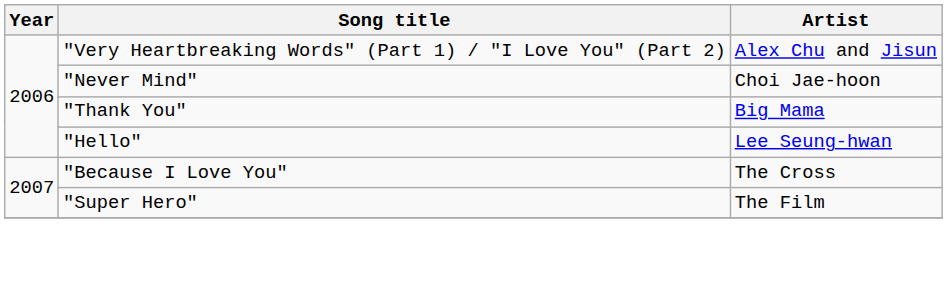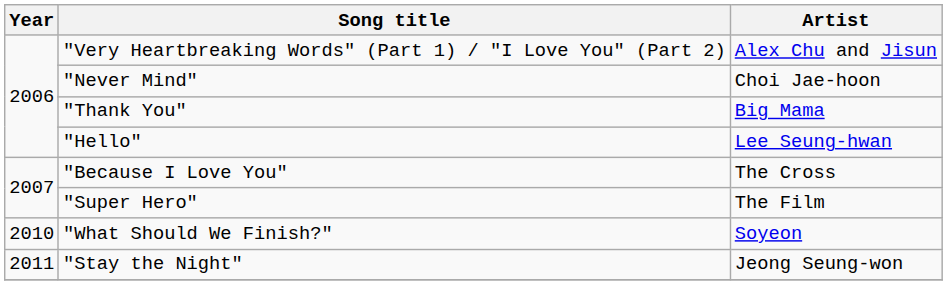 <table class="wikitable sortable">
 <tr>
 <th>Year</th>
 <th>Song title</th>
 <th>Artist</th>
 </tr>
 <tr>
 <td rowspan=4>2006</td>
 <td>"Very Heartbreaking Words"  (Part 1) / "I Love You" (Part 2)</td>
 <td><a href='#'>Alex Chu</a> and <a href='#'>Jisun</a></td>
 </tr>
 <tr>
 <td>"Never Mind"</td>
 <td>Choi Jae-hoon</td>
 </tr>
 <tr>
 <td>"Thank You" </td>
 <td><a href='#'>Big Mama</a></td>
 </tr>
 <tr>
 <td>"Hello" </td>
 <td><a href='#'>Lee Seung-hwan</a></td>
 </tr>
 <tr>
 <td rowspan=2>2007</td>
 <td>"Because I Love You" </td>
 <td>The Cross</td>
 </tr>
 <tr>
 <td>"Super Hero" </td>
 <td>The Film</td>
 </tr>
 <tr>
+<td>2010</td>
+<td>"What Should We Finish?" </td>
+<td><a href='#'>Soyeon</a></td>
+</tr>
+<tr>
+<td>2011</td>
+<td>"Stay the Night"</td>
+<td>Jeong Seung-won</td>
+</tr>
+<tr>
 </tr>
 </table>
